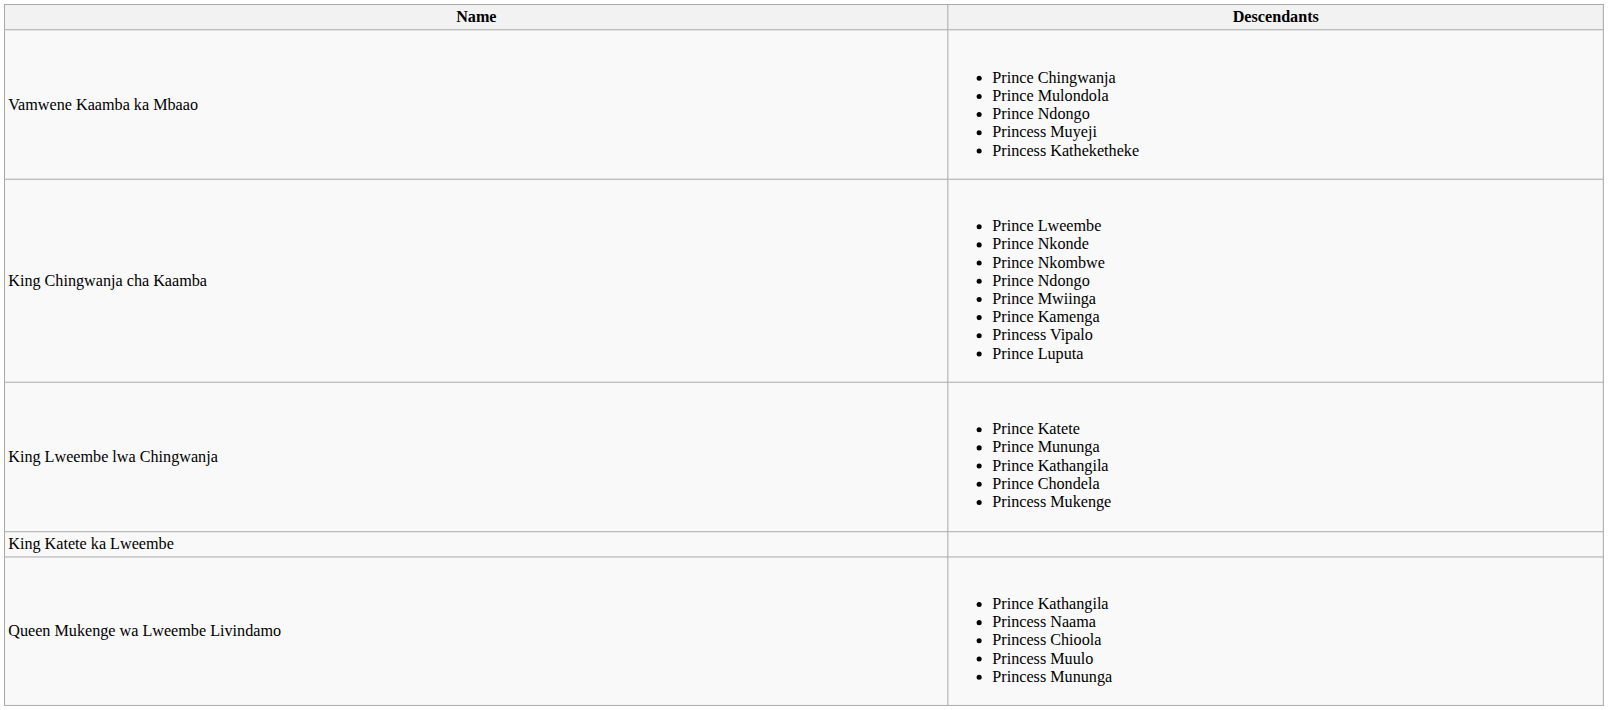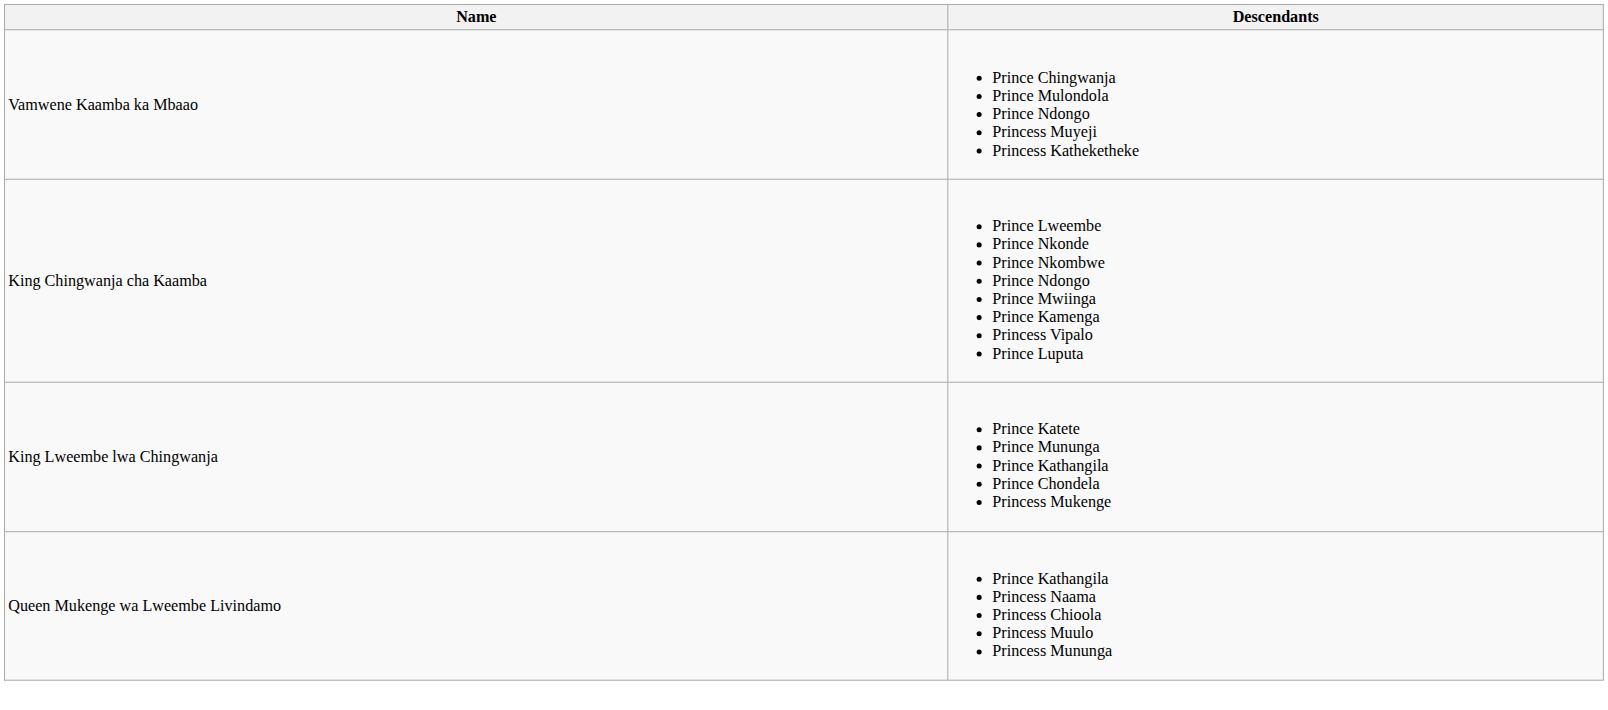 <table class="wikitable" style="width: 100%; font-size: 100%;" cellpadding="2">
 <tr>
 <th scope="col">Name</th>
 <th scope="col">Descendants</th>
 </tr>
 <tr align=left>
 <td Queen Mbunda people>Vamwene Kaamba ka Mbaao</td>
 <td><br><ul><li>Prince Chingwanja</li><li>Prince Mulondola</li><li>Prince Ndongo</li><li>Princess Muyeji</li><li>Princess Katheketheke</li></ul></td>
 </tr>
 <tr align=left>
 <td>King Chingwanja cha Kaamba</td>
 <td><br><ul><li>Prince Lweembe</li><li>Prince Nkonde</li><li>Prince Nkombwe</li><li>Prince Ndongo</li><li>Prince Mwiinga</li><li>Prince Kamenga</li><li>Princess Vipalo</li><li>Prince Luputa</li></ul></td>
 </tr>
 <tr align=left>
 <td>King Lweembe lwa Chingwanja</td>
 <td><br><ul><li>Prince Katete</li><li>Prince Mununga</li><li>Prince Kathangila</li><li>Prince Chondela</li><li>Princess Mukenge</li></ul></td>
 </tr>
 <tr align=left>
-<td>King Katete ka Lweembe</td>
-<td></td>
-</tr>
-<tr align=left>
 <td>Queen Mukenge wa Lweembe Livindamo</td>
 <td><br><ul><li>Prince Kathangila</li><li>Princess Naama</li><li>Princess Chioola</li><li>Princess Muulo</li><li>Princess Mununga</li></ul></td>
 </tr>
 </table>
